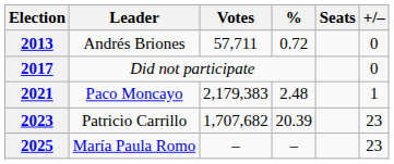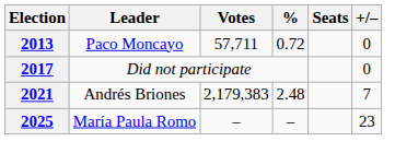 <table class="wikitable" style="text-align:center">
 <tr>
 <th>Election</th>
 <th>Leader</th>
 <th>Votes</th>
 <th>%</th>
 <th>Seats</th>
 <th>+/–</th>
 </tr>
 <tr>
 <th><a href='#'>2013</a></th>
-<td>Andrés Briones</td>
+<td><a href='#'>Paco Moncayo</a></td>
 <td>57,711</td>
 <td>0.72</td>
 <td></td>
 <td> 0</td>
 </tr>
 <tr>
 <th><a href='#'>2017</a></th>
 <td colspan=3><em>Did not participate</em></td>
 <td></td>
 <td> 0</td>
 </tr>
 <tr>
 <th><a href='#'>2021</a></th>
-<td><a href='#'>Paco Moncayo</a></td>
+<td>Andrés Briones</td>
 <td>2,179,383</td>
 <td>2.48</td>
 <td></td>
-<td> 1</td>
-</tr>
-<tr>
-<th><a href='#'>2023</a></th>
-<td>Patricio Carrillo</td>
-<td>1,707,682</td>
-<td>20.39</td>
-<td></td>
-<td> 23</td>
+<td> 7</td>
 </tr>
 <tr>
 <th><a href='#'>2025</a></th>
 <td><a href='#'>María Paula Romo</a></td>
 <td>–</td>
 <td>–</td>
 <td></td>
 <td> 23</td>
 </tr>
 </table>
